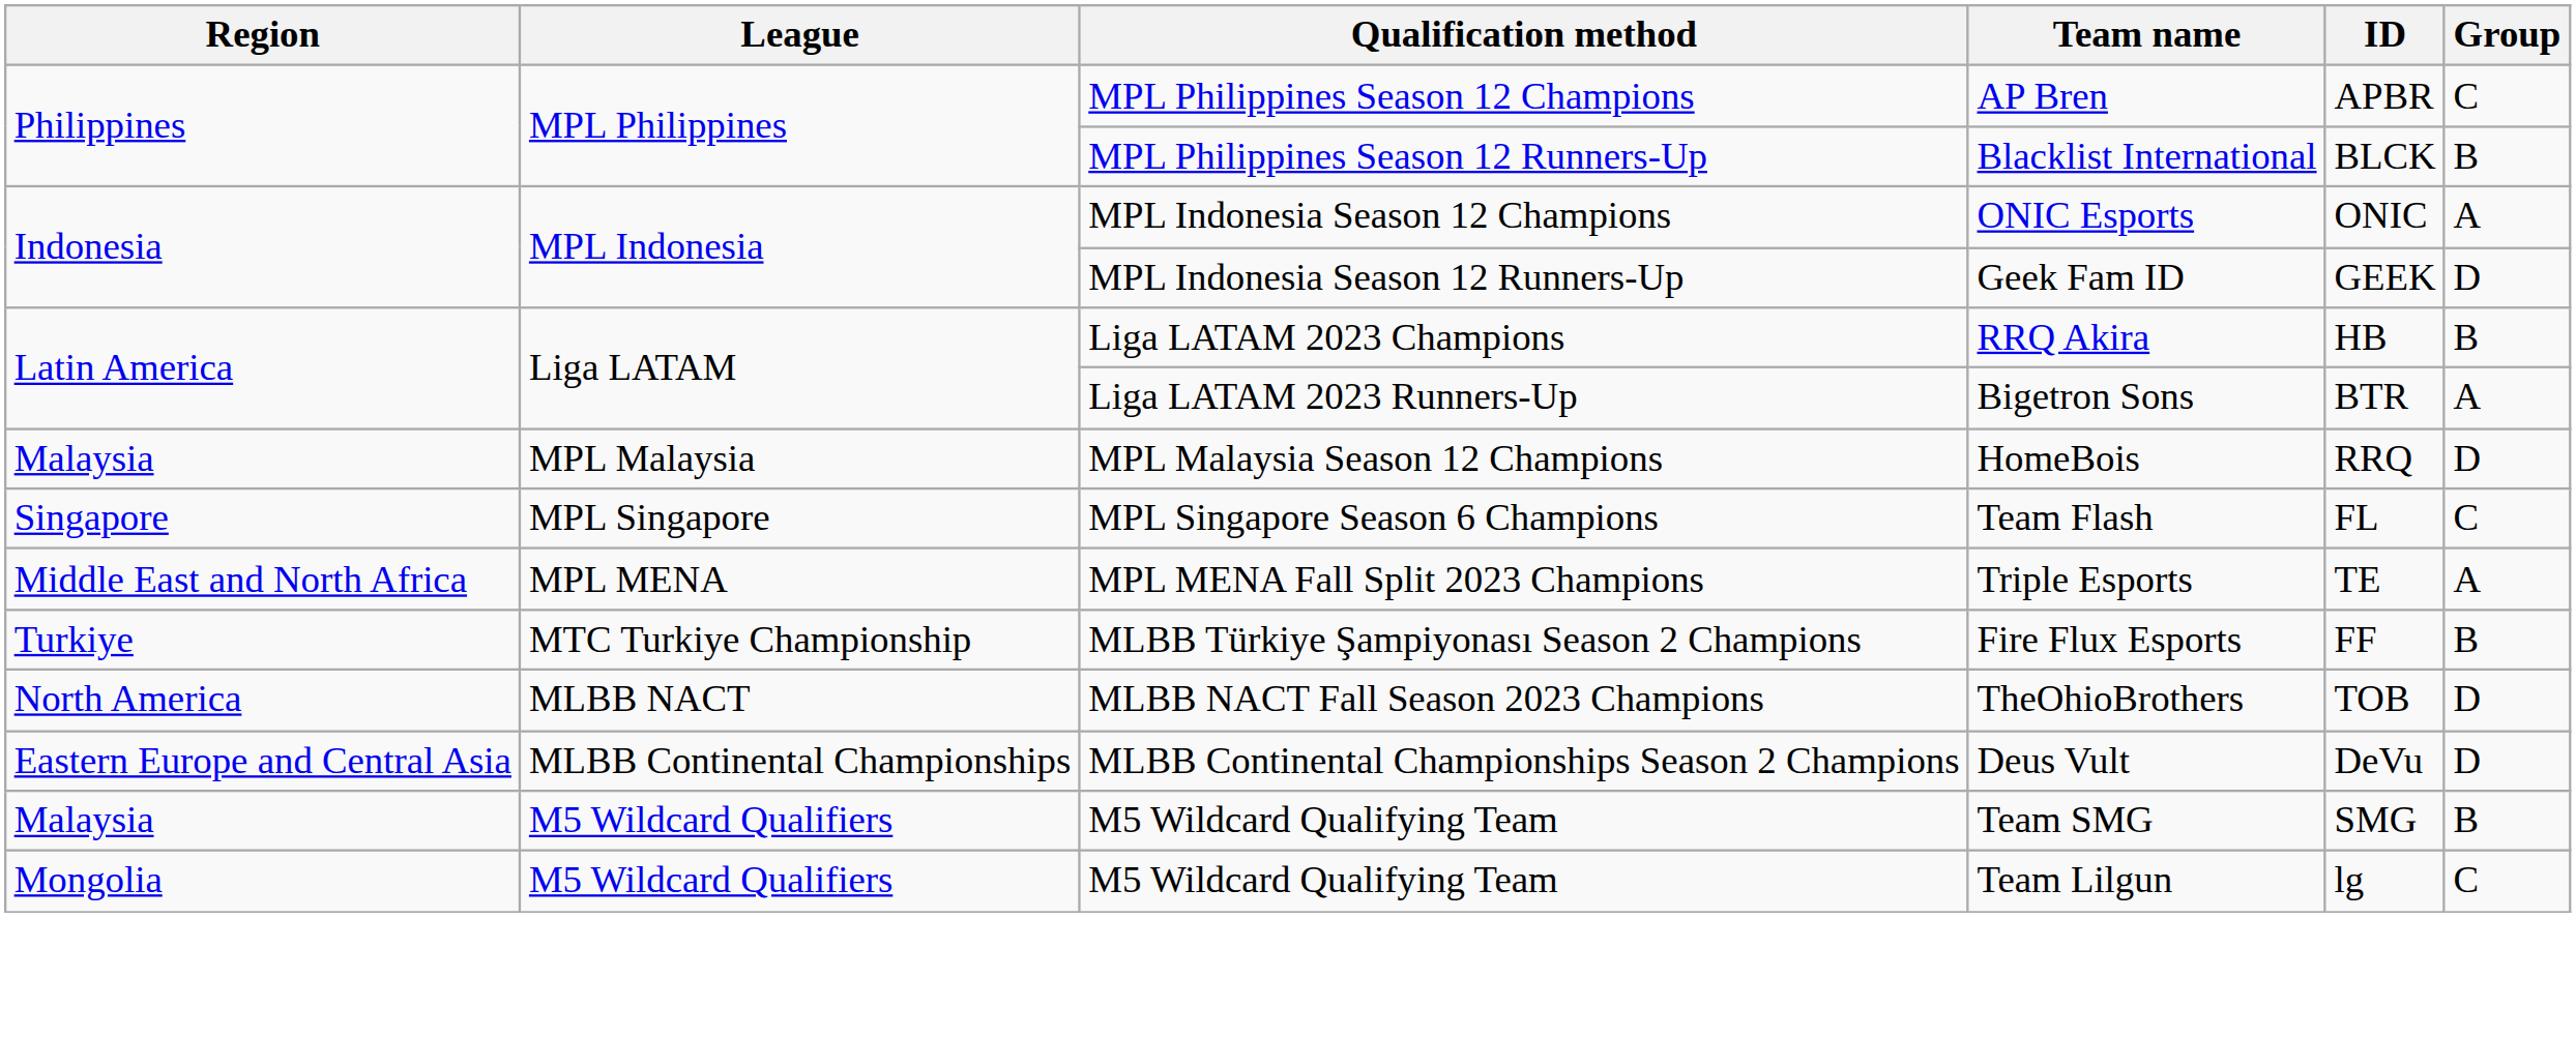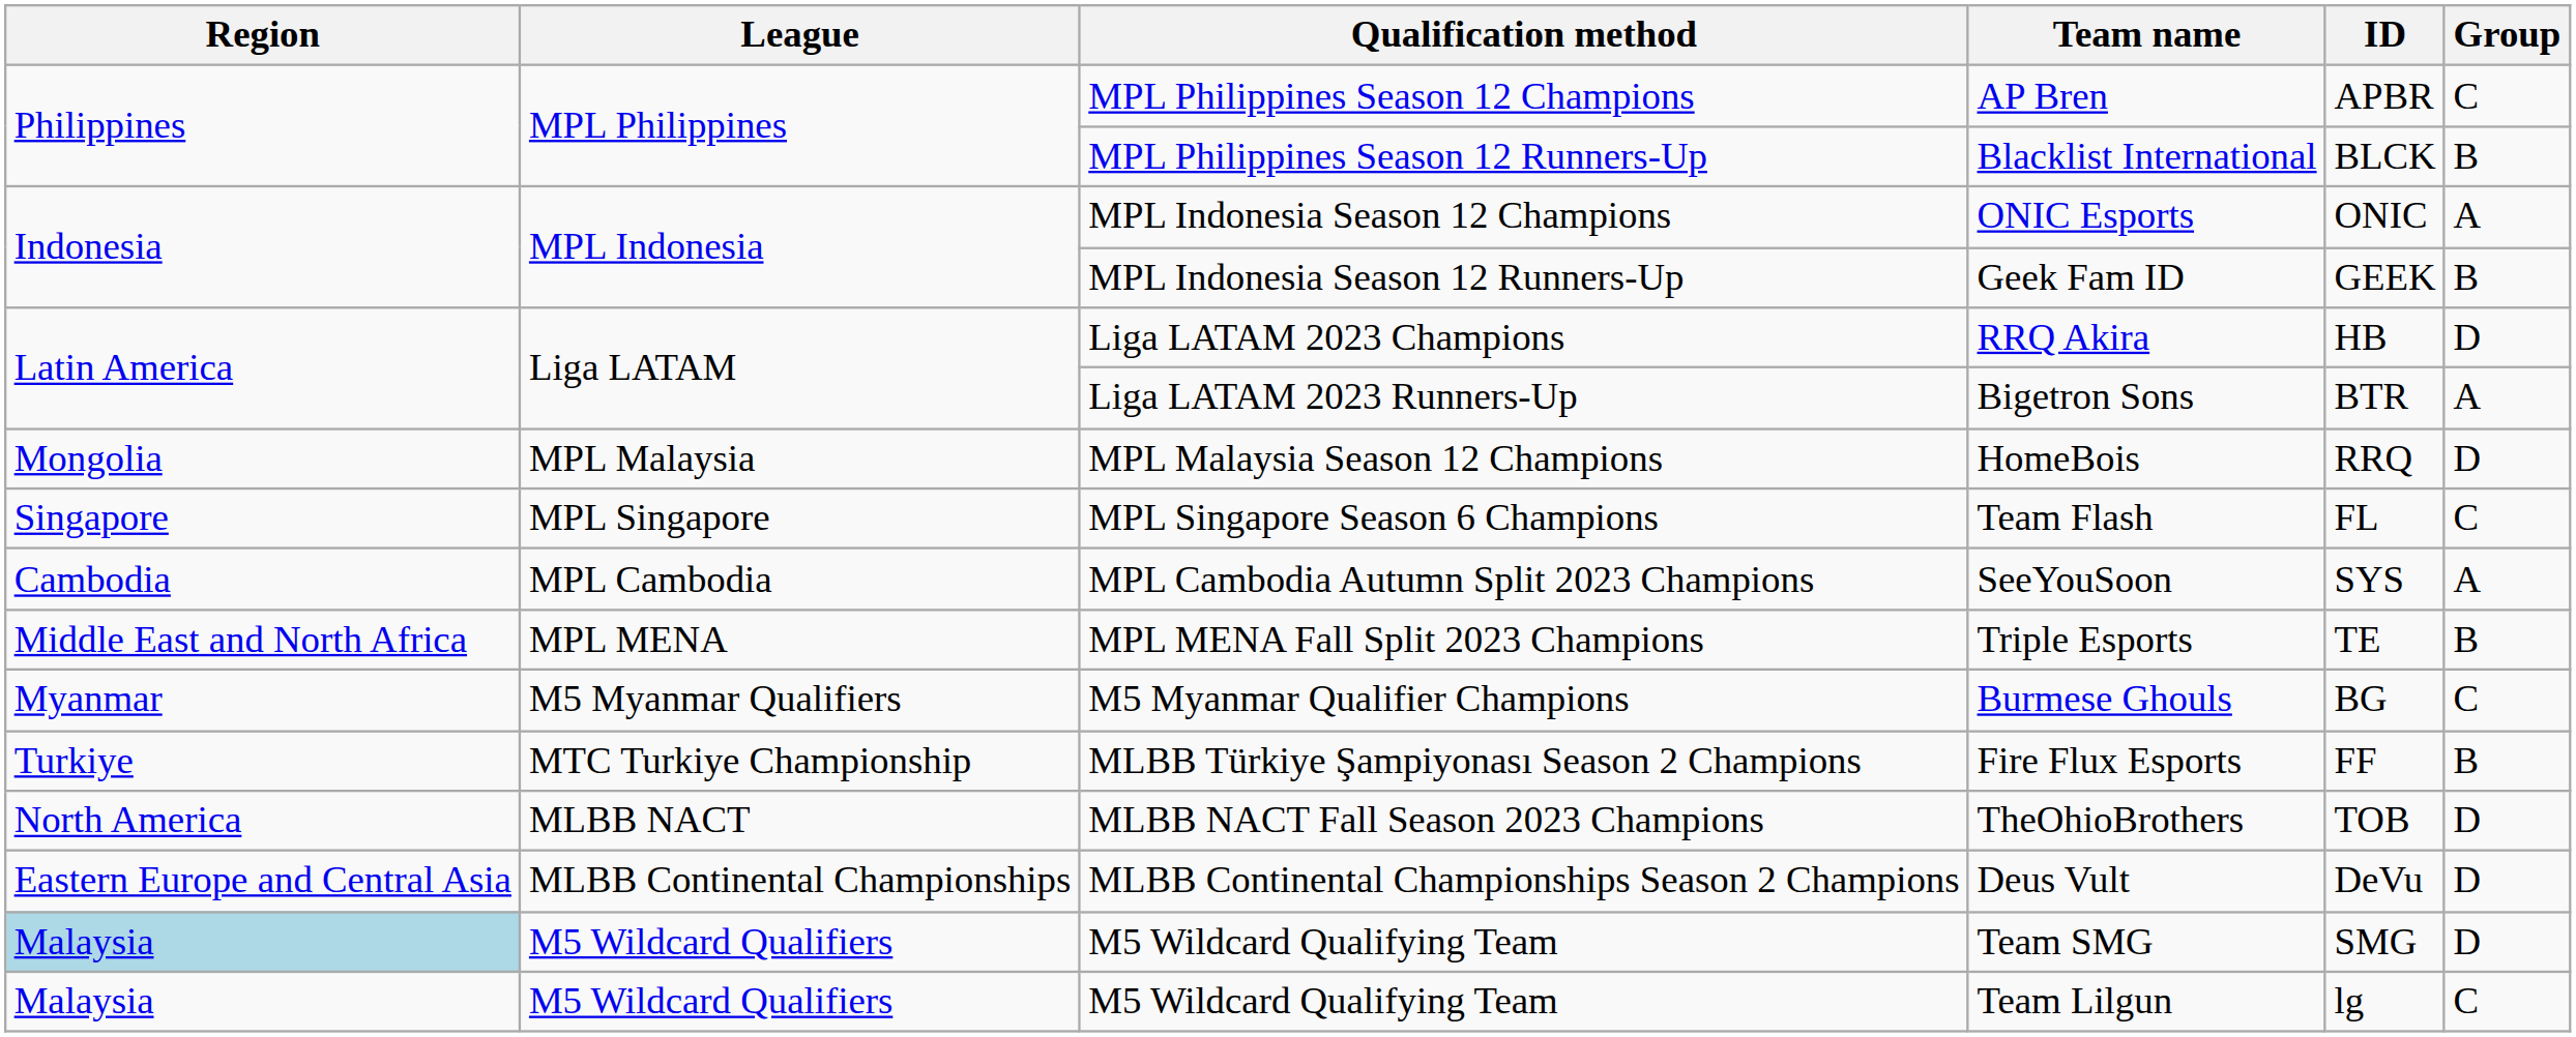 <table class="wikitable sortable">
 <tr>
 <th>Region</th>
 <th>League</th>
 <th>Qualification method</th>
 <th>Team name</th>
 <th>ID</th>
 <th>Group</th>
 </tr>
 <tr>
 <td rowspan="2"><a href='#'>Philippines</a></td>
 <td rowspan="2"><a href='#'>MPL Philippines</a></td>
 <td><a href='#'>MPL Philippines Season 12 Champions</a></td>
 <td> <a href='#'>AP Bren</a></td>
 <td>APBR</td>
 <td>C</td>
 </tr>
 <tr>
 <td><a href='#'>MPL Philippines Season 12 Runners-Up</a></td>
 <td> <a href='#'>Blacklist International</a></td>
 <td>BLCK</td>
 <td>B</td>
 </tr>
 <tr>
 <td rowspan="2"><a href='#'>Indonesia</a></td>
 <td rowspan="2"><a href='#'>MPL Indonesia</a></td>
 <td>MPL Indonesia Season 12 Champions</td>
 <td> <a href='#'>ONIC Esports</a></td>
 <td>ONIC</td>
 <td>A</td>
 </tr>
 <tr>
 <td>MPL Indonesia Season 12 Runners-Up</td>
 <td> Geek Fam ID</td>
 <td>GEEK</td>
-<td>D</td>
+<td>B</td>
 </tr>
 <tr>
 <td rowspan="2"><a href='#'>Latin America</a></td>
 <td rowspan="2">Liga LATAM</td>
 <td>Liga LATAM 2023 Champions</td>
 <td> <a href='#'>RRQ Akira</a></td>
 <td>HB</td>
-<td>B</td>
+<td>D</td>
 </tr>
 <tr>
 <td>Liga LATAM 2023 Runners-Up</td>
 <td> Bigetron Sons</td>
 <td>BTR</td>
 <td>A</td>
 </tr>
 <tr>
-<td><a href='#'>Malaysia</a></td>
+<td><a href='#'>Mongolia</a></td>
 <td>MPL Malaysia</td>
 <td>MPL Malaysia Season 12 Champions</td>
 <td> HomeBois</td>
 <td>RRQ</td>
 <td>D</td>
 </tr>
 <tr>
 <td><a href='#'>Singapore</a></td>
 <td>MPL Singapore</td>
 <td>MPL Singapore Season 6 Champions</td>
 <td> Team Flash</td>
 <td>FL</td>
 <td>C</td>
 </tr>
 <tr>
+<td><a href='#'>Cambodia</a></td>
+<td>MPL Cambodia</td>
+<td>MPL Cambodia Autumn Split 2023 Champions</td>
+<td> SeeYouSoon</td>
+<td>SYS</td>
+<td>A</td>
+</tr>
+<tr>
 <td><a href='#'>Middle East and North Africa</a></td>
 <td>MPL MENA</td>
 <td>MPL MENA Fall Split 2023 Champions</td>
 <td> Triple Esports</td>
 <td>TE</td>
-<td>A</td>
+<td>B</td>
+</tr>
+<tr>
+<td><a href='#'>Myanmar</a></td>
+<td>M5 Myanmar Qualifiers</td>
+<td>M5 Myanmar Qualifier Champions</td>
+<td> <a href='#'>Burmese Ghouls</a></td>
+<td>BG</td>
+<td>C</td>
 </tr>
 <tr>
 <td><a href='#'>Turkiye</a></td>
 <td>MTC Turkiye Championship</td>
 <td>MLBB Türkiye Şampiyonası Season 2 Champions</td>
 <td> Fire Flux Esports</td>
 <td>FF</td>
 <td>B</td>
 </tr>
 <tr>
 <td><a href='#'>North America</a></td>
 <td>MLBB NACT</td>
 <td>MLBB NACT Fall Season 2023 Champions</td>
 <td> TheOhioBrothers</td>
 <td>TOB</td>
 <td>D</td>
 </tr>
 <tr>
 <td><a href='#'>Eastern Europe and Central Asia</a></td>
 <td>MLBB Continental Championships</td>
 <td>MLBB Continental Championships Season 2 Champions</td>
 <td> Deus Vult</td>
 <td>DeVu</td>
 <td>D</td>
 </tr>
 <tr>
-<td><a href='#'>Malaysia</a></td>
+<td style="background: lightblue;"><a href='#'>Malaysia</a></td>
 <td><a href='#'>M5 Wildcard Qualifiers</a></td>
 <td>M5 Wildcard Qualifying Team</td>
 <td> Team SMG</td>
 <td>SMG</td>
-<td>B</td>
+<td>D</td>
 </tr>
 <tr>
-<td><a href='#'>Mongolia</a></td>
+<td><a href='#'>Malaysia</a></td>
 <td><a href='#'>M5 Wildcard Qualifiers</a></td>
 <td>M5 Wildcard Qualifying Team</td>
 <td> Team Lilgun</td>
 <td>lg</td>
 <td>C</td>
 </tr>
 </table>
